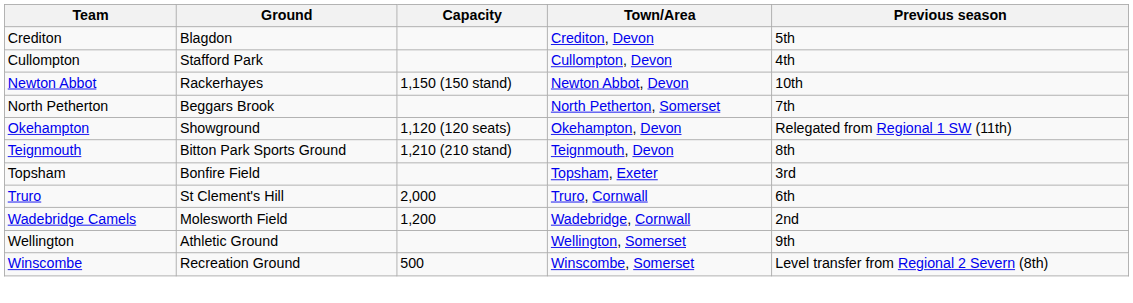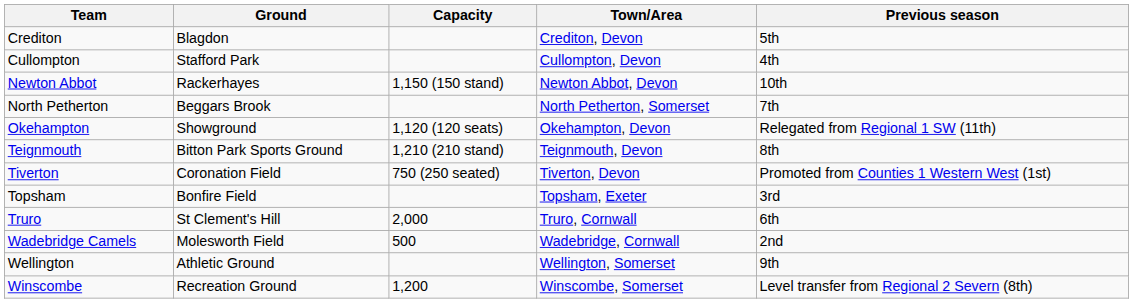 <table class="wikitable sortable" width=100%>
 <tr>
 <th>Team</th>
 <th>Ground</th>
 <th>Capacity</th>
 <th>Town/Area</th>
 <th>Previous season</th>
 </tr>
 <tr>
 <td>Crediton</td>
 <td>Blagdon</td>
 <td></td>
 <td><a href='#'>Crediton</a>, <a href='#'>Devon</a></td>
 <td>5th</td>
 </tr>
 <tr>
 <td>Cullompton</td>
 <td>Stafford Park</td>
 <td></td>
 <td><a href='#'>Cullompton</a>, <a href='#'>Devon</a></td>
 <td>4th</td>
 </tr>
 <tr>
 <td><a href='#'>Newton Abbot</a></td>
 <td>Rackerhayes</td>
 <td>1,150 (150 stand)</td>
 <td><a href='#'>Newton Abbot</a>, <a href='#'>Devon</a></td>
 <td>10th</td>
 </tr>
 <tr>
 <td>North Petherton</td>
 <td>Beggars Brook</td>
 <td></td>
 <td><a href='#'>North Petherton</a>, <a href='#'>Somerset</a></td>
 <td>7th</td>
 </tr>
 <tr>
 <td><a href='#'>Okehampton</a></td>
 <td>Showground</td>
 <td>1,120 (120 seats)</td>
 <td><a href='#'>Okehampton</a>, <a href='#'>Devon</a></td>
 <td>Relegated from <a href='#'>Regional 1 SW</a> (11th)</td>
 </tr>
 <tr>
 <td><a href='#'>Teignmouth</a></td>
 <td>Bitton Park Sports Ground</td>
 <td>1,210 (210 stand)</td>
 <td><a href='#'>Teignmouth</a>, <a href='#'>Devon</a></td>
 <td>8th</td>
 </tr>
 <tr>
+<td><a href='#'>Tiverton</a></td>
+<td>Coronation Field</td>
+<td>750 (250 seated)</td>
+<td><a href='#'>Tiverton</a>, <a href='#'>Devon</a></td>
+<td>Promoted from <a href='#'>Counties 1 Western West</a> (1st)</td>
+</tr>
+<tr>
 <td>Topsham</td>
 <td>Bonfire Field</td>
 <td></td>
 <td><a href='#'>Topsham</a>, <a href='#'>Exeter</a></td>
 <td>3rd</td>
 </tr>
 <tr>
 <td><a href='#'>Truro</a></td>
 <td>St Clement's Hill</td>
 <td>2,000</td>
 <td><a href='#'>Truro</a>, <a href='#'>Cornwall</a></td>
 <td>6th</td>
 </tr>
 <tr>
 <td><a href='#'>Wadebridge Camels</a></td>
 <td>Molesworth Field</td>
-<td>1,200</td>
+<td>500</td>
 <td><a href='#'>Wadebridge</a>, <a href='#'>Cornwall</a></td>
 <td>2nd</td>
 </tr>
 <tr>
 <td>Wellington</td>
 <td>Athletic Ground</td>
 <td></td>
 <td><a href='#'>Wellington</a>, <a href='#'>Somerset</a></td>
 <td>9th</td>
 </tr>
 <tr>
 <td><a href='#'>Winscombe</a></td>
 <td>Recreation Ground</td>
-<td>500</td>
+<td>1,200</td>
 <td><a href='#'>Winscombe</a>, <a href='#'>Somerset</a></td>
 <td>Level transfer from <a href='#'>Regional 2 Severn</a> (8th)</td>
 </tr>
 </table>
